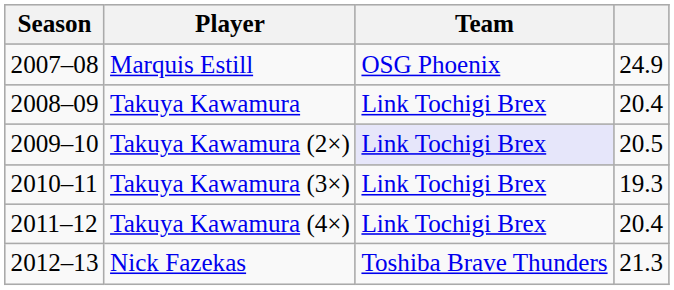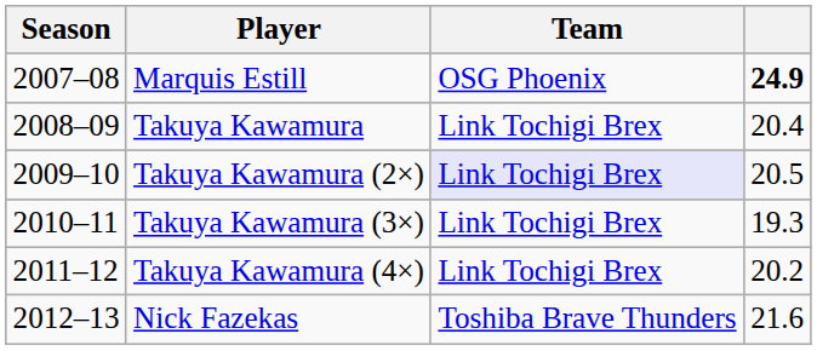 <table class="wikitable sortable">
 <tr>
 <th>Season</th>
 <th>Player</th>
 <th>Team</th>
 <th></th>
 </tr>
 <tr>
 <td>2007–08</td>
 <td> <a href='#'>Marquis Estill</a></td>
 <td><a href='#'>OSG Phoenix</a></td>
-<td>24.9</td>
+<td><strong>24.9</strong></td>
 </tr>
 <tr>
 <td>2008–09</td>
 <td> <a href='#'>Takuya Kawamura</a></td>
 <td><a href='#'>Link Tochigi Brex</a></td>
 <td>20.4</td>
 </tr>
 <tr>
 <td>2009–10</td>
 <td> <a href='#'>Takuya Kawamura</a> (2×)</td>
 <td style="background: lavender;"><a href='#'>Link Tochigi Brex</a></td>
 <td>20.5</td>
 </tr>
 <tr>
 <td>2010–11</td>
 <td> <a href='#'>Takuya Kawamura</a> (3×)</td>
 <td><a href='#'>Link Tochigi Brex</a></td>
 <td>19.3</td>
 </tr>
 <tr>
 <td>2011–12</td>
 <td> <a href='#'>Takuya Kawamura</a> (4×)</td>
 <td><a href='#'>Link Tochigi Brex</a></td>
-<td>20.4</td>
+<td>20.2</td>
 </tr>
 <tr>
 <td>2012–13</td>
 <td> <a href='#'>Nick Fazekas</a></td>
 <td><a href='#'>Toshiba Brave Thunders</a></td>
-<td>21.3</td>
+<td>21.6</td>
 </tr>
 </table>
